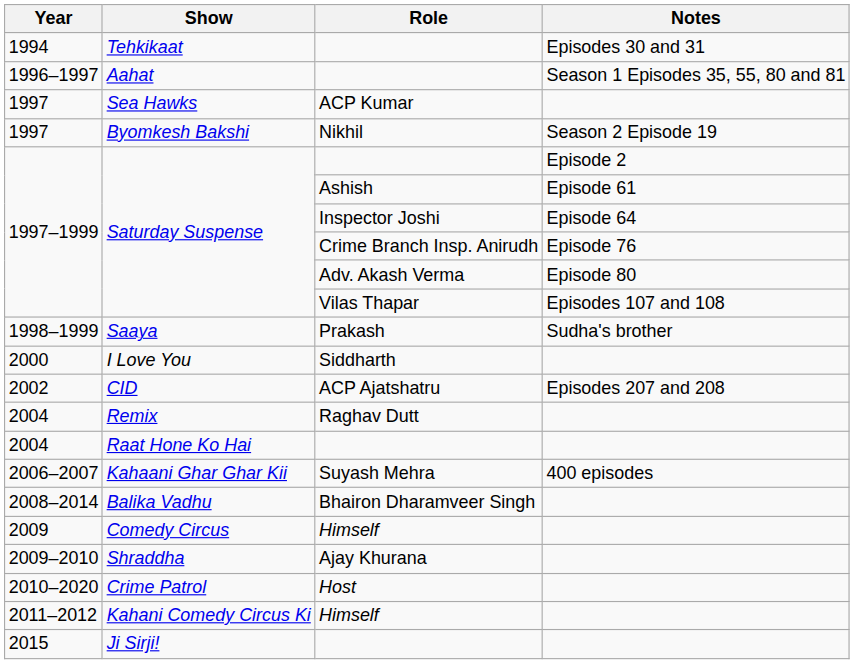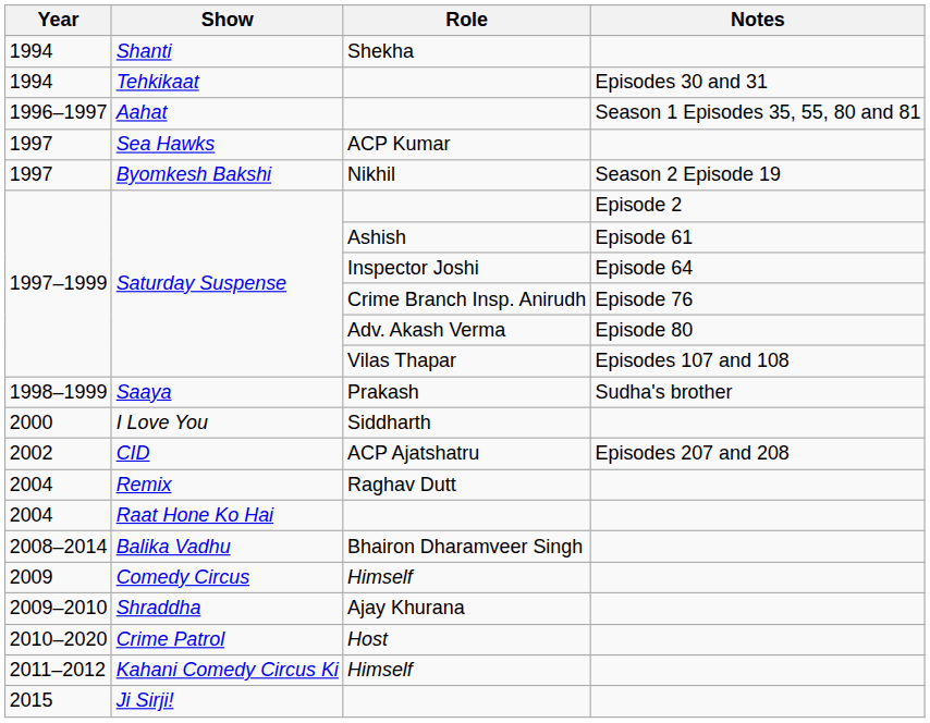 <table class="wikitable sortable">
 <tr>
 <th scope="col">Year</th>
 <th scope="col">Show</th>
 <th scope="col">Role</th>
 <th scope="col">Notes</th>
+</tr>
+<tr>
+<td>1994</td>
+<td><a href='#'><em>Shanti</em></a></td>
+<td>Shekha</td>
+<td></td>
 </tr>
 <tr>
 <td>1994</td>
 <td><em><a href='#'>Tehkikaat</a></em></td>
 <td></td>
 <td>Episodes 30 and 31</td>
 </tr>
 <tr>
 <td>1996–1997</td>
 <td><a href='#'><em>Aahat</em></a></td>
 <td></td>
 <td>Season 1 Episodes 35, 55, 80 and 81</td>
 </tr>
 <tr>
 <td>1997</td>
 <td><a href='#'><em>Sea Hawks</em></a></td>
 <td>ACP Kumar</td>
 <td></td>
 </tr>
 <tr>
 <td>1997</td>
 <td><a href='#'><em>Byomkesh Bakshi</em></a></td>
 <td>Nikhil</td>
 <td>Season 2 Episode 19</td>
 </tr>
 <tr>
 <td rowspan=6>1997–1999</td>
 <td rowspan=6><a href='#'><em>Saturday Suspense</em></a></td>
 <td></td>
 <td>Episode 2</td>
 </tr>
 <tr>
 <td>Ashish</td>
 <td>Episode 61</td>
 </tr>
 <tr>
 <td>Inspector Joshi</td>
 <td>Episode 64</td>
 </tr>
 <tr>
 <td>Crime Branch Insp. Anirudh</td>
 <td>Episode 76</td>
 </tr>
 <tr>
 <td>Adv. Akash Verma</td>
 <td>Episode 80</td>
 </tr>
 <tr>
 <td>Vilas Thapar</td>
 <td>Episodes 107 and 108</td>
 </tr>
 <tr>
 <td>1998–1999</td>
 <td><a href='#'><em>Saaya</em></a></td>
 <td>Prakash</td>
 <td>Sudha's brother</td>
 </tr>
 <tr>
 <td>2000</td>
 <td><em>I Love You</em></td>
 <td>Siddharth</td>
 <td></td>
 </tr>
 <tr>
 <td>2002</td>
 <td><a href='#'><em>CID</em></a></td>
 <td>ACP Ajatshatru</td>
 <td>Episodes 207 and 208</td>
 </tr>
 <tr>
 <td>2004</td>
 <td><a href='#'><em>Remix</em></a></td>
 <td>Raghav Dutt</td>
 <td></td>
 </tr>
 <tr>
 <td>2004</td>
 <td><a href='#'><em>Raat Hone Ko Hai</em></a></td>
 <td></td>
 <td></td>
 </tr>
 <tr>
-<td>2006–2007</td>
-<td><a href='#'><em>Kahaani Ghar Ghar Kii</em></a></td>
-<td>Suyash Mehra</td>
-<td>400 episodes</td>
-</tr>
-<tr>
 <td>2008–2014</td>
 <td><a href='#'><em>Balika Vadhu</em></a></td>
 <td>Bhairon Dharamveer Singh</td>
 <td></td>
 </tr>
 <tr>
 <td>2009</td>
 <td><a href='#'><em>Comedy Circus</em></a></td>
 <td><em>Himself</em></td>
 <td></td>
 </tr>
 <tr>
 <td>2009–2010</td>
 <td><a href='#'><em>Shraddha</em></a></td>
 <td>Ajay Khurana</td>
 <td></td>
 </tr>
 <tr>
 <td>2010–2020</td>
 <td><a href='#'><em>Crime Patrol</em></a></td>
 <td><em>Host</em></td>
 <td></td>
 </tr>
 <tr>
 <td>2011–2012</td>
 <td><a href='#'><em>Kahani Comedy Circus Ki</em></a></td>
 <td><em>Himself</em></td>
 <td></td>
 </tr>
 <tr>
 <td>2015</td>
 <td><a href='#'><em>Ji Sirji!</em></a></td>
 <td></td>
 <td></td>
 </tr>
 </table>
